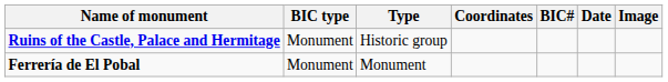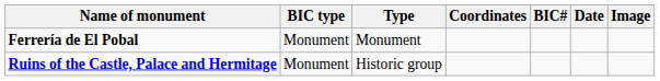 <table class="wikitable">
 <tr>
 <th>Name of monument</th>
 <th>BIC type</th>
 <th>Type</th>
 <th>Coordinates</th>
 <th>BIC#</th>
 <th>Date</th>
 <th>Image</th>
 </tr>
 <tr>
+<td><strong>Ferrería de El Pobal</strong></td>
+<td>Monument</td>
+<td>Monument</td>
+<td></td>
+<td></td>
+<td></td>
+<td></td>
+</tr>
+<tr>
 <td><strong><a href='#'>Ruins of the Castle, Palace and Hermitage</a></strong></td>
 <td>Monument</td>
 <td>Historic group</td>
 <td></td>
 <td></td>
 <td></td>
 <td></td>
 </tr>
-<tr>
-<td><strong>Ferrería de El Pobal</strong></td>
-<td>Monument</td>
-<td>Monument</td>
-<td></td>
-<td></td>
-<td></td>
-<td></td>
-</tr>
 </table>
